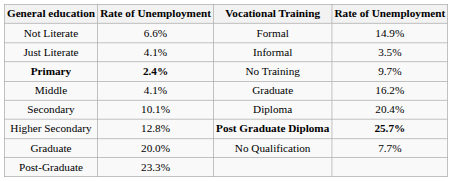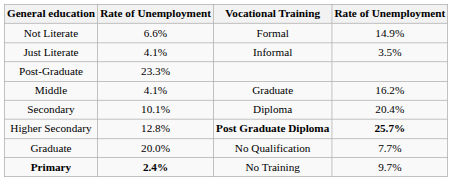 <table class="wikitable sortable" style="line-height:20px;text-align:center;">
 <tr>
 <th>General education</th>
 <th>Rate of Unemployment</th>
 <th>Vocational Training</th>
 <th>Rate of Unemployment</th>
 </tr>
 <tr>
 <td>Not Literate</td>
 <td>6.6%</td>
 <td>Formal</td>
 <td>14.9%</td>
 </tr>
 <tr>
 <td>Just Literate</td>
 <td>4.1%</td>
 <td>Informal</td>
 <td>3.5%</td>
 </tr>
 <tr>
-<td><strong>Primary</strong></td>
-<td><strong>2.4%</strong></td>
-<td>No Training</td>
-<td>9.7%</td>
+<td>Post-Graduate</td>
+<td>23.3%</td>
+<td></td>
+<td></td>
 </tr>
 <tr>
 <td>Middle</td>
 <td>4.1%</td>
 <td>Graduate</td>
 <td>16.2%</td>
 </tr>
 <tr>
 <td>Secondary</td>
 <td>10.1%</td>
 <td>Diploma</td>
 <td>20.4%</td>
 </tr>
 <tr>
 <td>Higher Secondary</td>
 <td>12.8%</td>
 <td><strong>Post Graduate Diploma</strong></td>
 <td><strong>25.7%</strong></td>
 </tr>
 <tr>
 <td>Graduate</td>
 <td>20.0%</td>
 <td>No Qualification</td>
 <td>7.7%</td>
 </tr>
 <tr>
-<td>Post-Graduate</td>
-<td>23.3%</td>
-<td></td>
-<td></td>
+<td><strong>Primary</strong></td>
+<td><strong>2.4%</strong></td>
+<td>No Training</td>
+<td>9.7%</td>
 </tr>
 </table>
